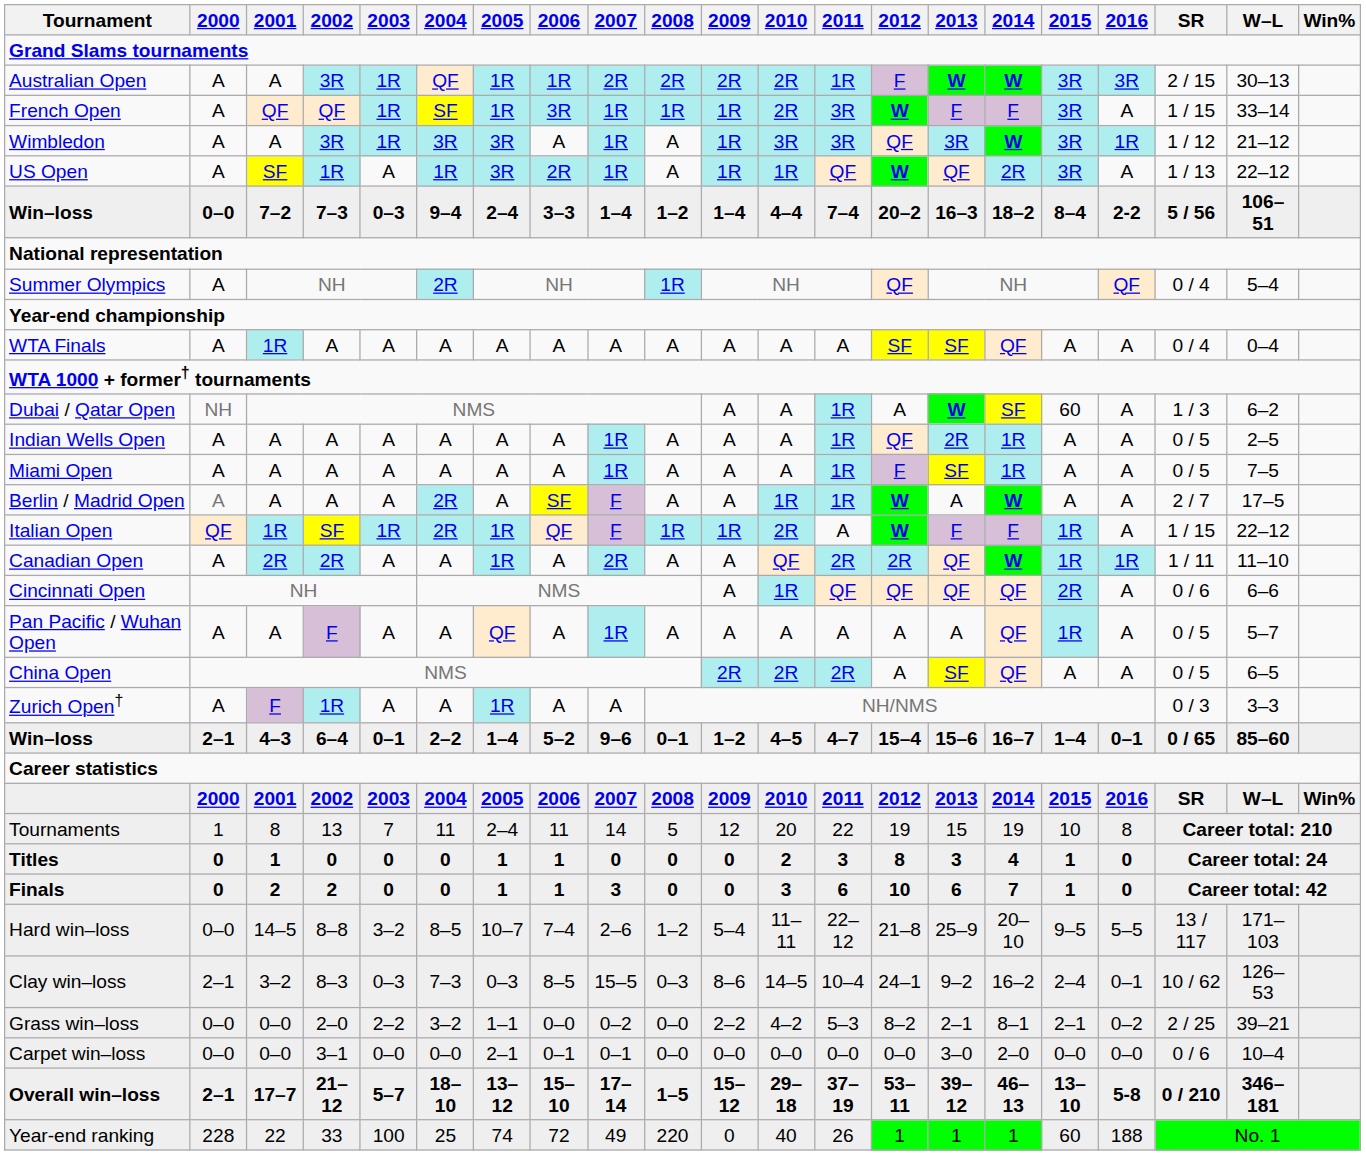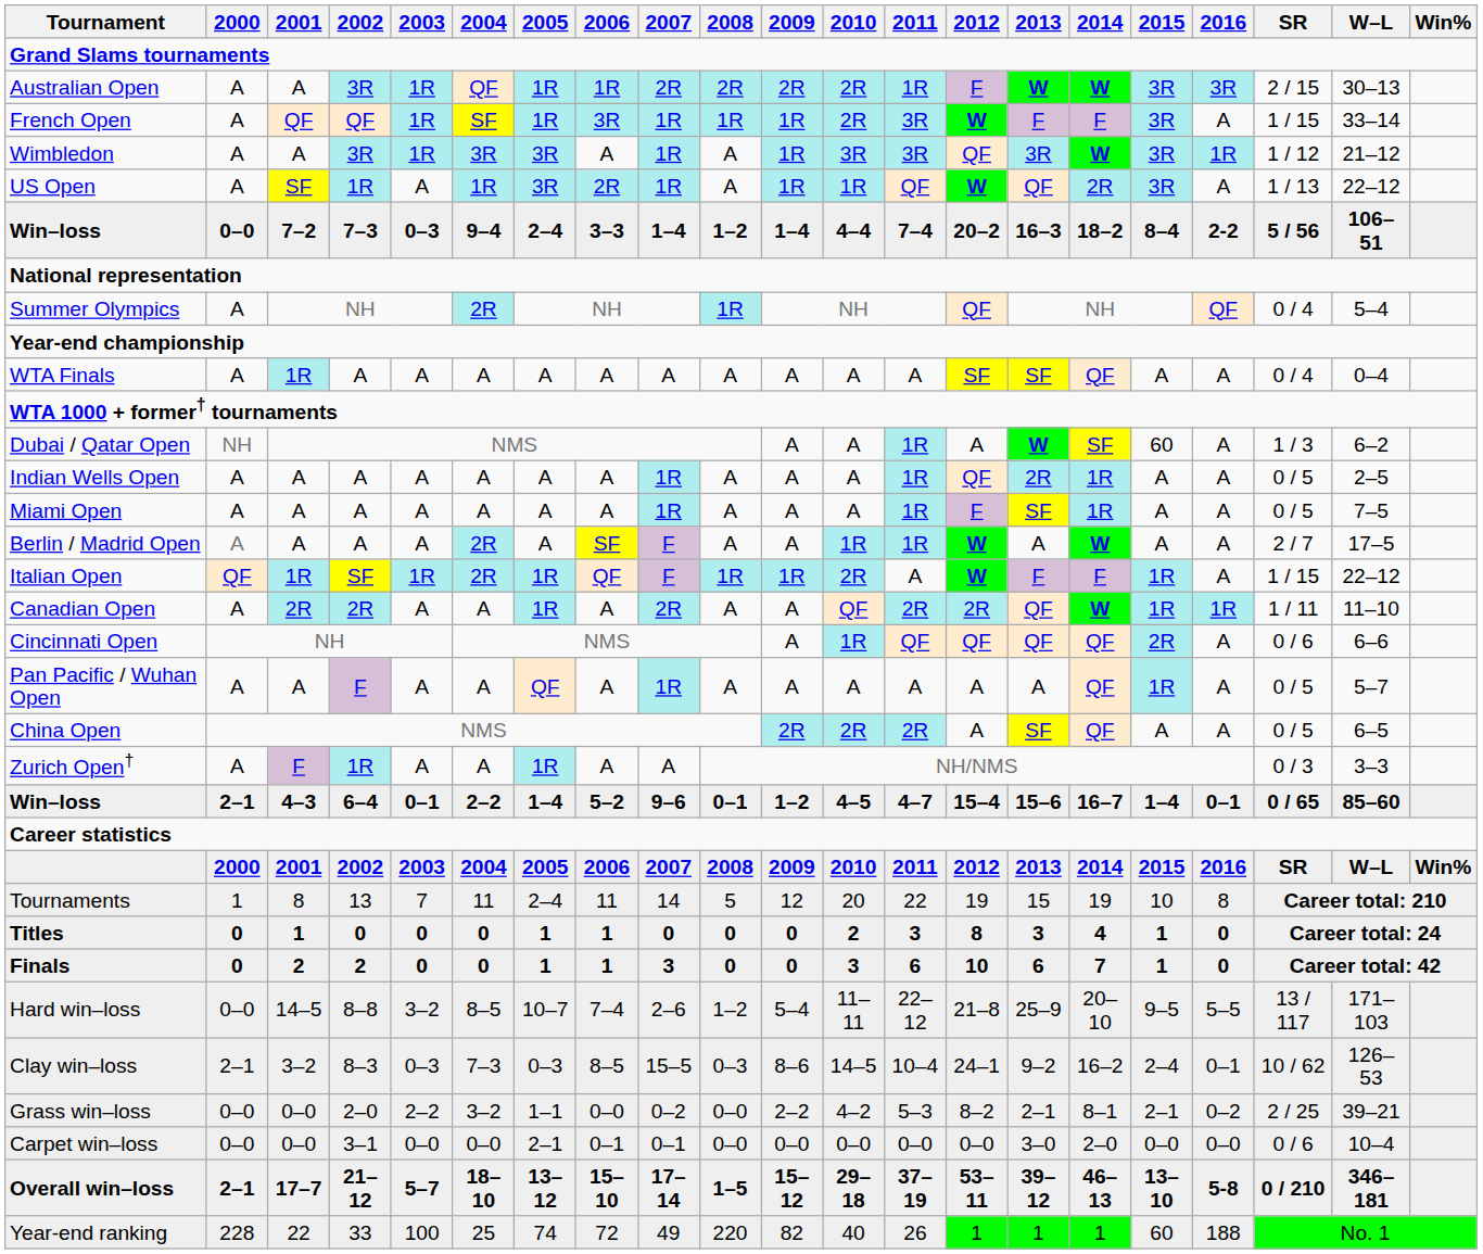 <table class="wikitable nowrap" style=text-align:center;font-size:95%>
 <tr>
 <th width=140>Tournament</th>
 <th width=38><a href='#'>2000</a></th>
 <th width=38><a href='#'>2001</a></th>
 <th width=38><a href='#'>2002</a></th>
 <th width=38><a href='#'>2003</a></th>
 <th width=38><a href='#'>2004</a></th>
 <th width=38><a href='#'>2005</a></th>
 <th width=38><a href='#'>2006</a></th>
 <th width=38><a href='#'>2007</a></th>
 <th width=38><a href='#'>2008</a></th>
 <th width=38><a href='#'>2009</a></th>
 <th width=38><a href='#'>2010</a></th>
 <th width=38><a href='#'>2011</a></th>
 <th width=38><a href='#'>2012</a></th>
 <th width=38><a href='#'>2013</a></th>
 <th width=38><a href='#'>2014</a></th>
 <th width=38><a href='#'>2015</a></th>
 <th width=38><a href='#'>2016</a></th>
 <th width="50">SR</th>
 <th width=50>W–L</th>
 <th>Win%</th>
 </tr>
 <tr>
 <td colspan="21" style="text-align:left;"><strong><a href='#'>Grand Slams tournaments</a></strong></td>
 </tr>
 <tr>
 <td align=left><a href='#'>Australian Open</a></td>
 <td>A</td>
 <td>A</td>
 <td bgcolor=afeeee><a href='#'>3R</a></td>
 <td bgcolor=afeeee><a href='#'>1R</a></td>
 <td bgcolor=ffebcd><a href='#'>QF</a></td>
 <td bgcolor=afeeee><a href='#'>1R</a></td>
 <td bgcolor=afeeee><a href='#'>1R</a></td>
 <td bgcolor=afeeee><a href='#'>2R</a></td>
 <td bgcolor=afeeee><a href='#'>2R</a></td>
 <td bgcolor=afeeee><a href='#'>2R</a></td>
 <td bgcolor=afeeee><a href='#'>2R</a></td>
 <td bgcolor=afeeee><a href='#'>1R</a></td>
 <td bgcolor=thistle><a href='#'>F</a></td>
 <td bgcolor=lime><strong><a href='#'>W</a></strong></td>
 <td bgcolor=lime><strong><a href='#'>W</a></strong></td>
 <td bgcolor=afeeee><a href='#'>3R</a></td>
 <td bgcolor=afeeee><a href='#'>3R</a></td>
 <td>2 / 15</td>
 <td>30–13</td>
 <td></td>
 </tr>
 <tr>
 <td align=left><a href='#'>French Open</a></td>
 <td>A</td>
 <td bgcolor=ffebcd><a href='#'>QF</a></td>
 <td bgcolor=ffebcd><a href='#'>QF</a></td>
 <td bgcolor=afeeee><a href='#'>1R</a></td>
 <td bgcolor=yellow><a href='#'>SF</a></td>
 <td bgcolor=afeeee><a href='#'>1R</a></td>
 <td bgcolor=afeeee><a href='#'>3R</a></td>
 <td bgcolor=afeeee><a href='#'>1R</a></td>
 <td bgcolor=afeeee><a href='#'>1R</a></td>
 <td bgcolor=afeeee><a href='#'>1R</a></td>
 <td bgcolor=afeeee><a href='#'>2R</a></td>
 <td bgcolor=afeeee><a href='#'>3R</a></td>
 <td bgcolor=lime><strong><a href='#'>W</a></strong></td>
 <td bgcolor=thistle><a href='#'>F</a></td>
 <td bgcolor=thistle><a href='#'>F</a></td>
 <td bgcolor=afeeee><a href='#'>3R</a></td>
 <td>A</td>
 <td>1 / 15</td>
 <td>33–14</td>
 <td></td>
 </tr>
 <tr>
 <td align=left><a href='#'>Wimbledon</a></td>
 <td>A</td>
 <td>A</td>
 <td bgcolor=afeeee><a href='#'>3R</a></td>
 <td bgcolor=afeeee><a href='#'>1R</a></td>
 <td bgcolor=afeeee><a href='#'>3R</a></td>
 <td bgcolor=afeeee><a href='#'>3R</a></td>
 <td>A</td>
 <td bgcolor=afeeee><a href='#'>1R</a></td>
 <td>A</td>
 <td bgcolor=afeeee><a href='#'>1R</a></td>
 <td bgcolor=afeeee><a href='#'>3R</a></td>
 <td bgcolor=afeeee><a href='#'>3R</a></td>
 <td bgcolor=ffebcd><a href='#'>QF</a></td>
 <td bgcolor=afeeee><a href='#'>3R</a></td>
 <td bgcolor=lime><strong><a href='#'>W</a></strong></td>
 <td bgcolor=afeeee><a href='#'>3R</a></td>
 <td bgcolor=afeeee><a href='#'>1R</a></td>
 <td>1 / 12</td>
 <td>21–12</td>
 <td></td>
 </tr>
 <tr>
 <td align=left><a href='#'>US Open</a></td>
 <td>A</td>
 <td bgcolor=yellow><a href='#'>SF</a></td>
 <td bgcolor=afeeee><a href='#'>1R</a></td>
 <td>A</td>
 <td bgcolor=afeeee><a href='#'>1R</a></td>
 <td bgcolor=afeeee><a href='#'>3R</a></td>
 <td bgcolor=afeeee><a href='#'>2R</a></td>
 <td bgcolor=afeeee><a href='#'>1R</a></td>
 <td>A</td>
 <td bgcolor=afeeee><a href='#'>1R</a></td>
 <td bgcolor=afeeee><a href='#'>1R</a></td>
 <td bgcolor=ffebcd><a href='#'>QF</a></td>
 <td bgcolor=lime><strong><a href='#'>W</a></strong></td>
 <td bgcolor=ffebcd><a href='#'>QF</a></td>
 <td bgcolor=afeeee><a href='#'>2R</a></td>
 <td bgcolor=afeeee><a href='#'>3R</a></td>
 <td>A</td>
 <td>1 / 13</td>
 <td>22–12</td>
 <td></td>
 </tr>
 <tr style=background:#efefef;font-weight:bold>
 <td style="text-align:left;">Win–loss</td>
 <td>0–0</td>
 <td>7–2</td>
 <td>7–3</td>
 <td>0–3</td>
 <td>9–4</td>
 <td>2–4</td>
 <td>3–3</td>
 <td>1–4</td>
 <td>1–2</td>
 <td>1–4</td>
 <td>4–4</td>
 <td>7–4</td>
 <td>20–2</td>
 <td>16–3</td>
 <td>18–2</td>
 <td>8–4</td>
 <td>2-2</td>
 <td>5 / 56</td>
 <td>106–51</td>
 <td></td>
 </tr>
 <tr>
 <td colspan="21" align="left"><strong>National representation</strong></td>
 </tr>
 <tr>
 <td align=left><a href='#'>Summer Olympics</a></td>
 <td>A</td>
 <td colspan=3 style=color:#767676>NH</td>
 <td bgcolor=afeeee><a href='#'>2R</a></td>
 <td colspan=3 style=color:#767676>NH</td>
 <td bgcolor=afeeee><a href='#'>1R</a></td>
 <td colspan=3 style=color:#767676>NH</td>
 <td bgcolor=ffebcd><a href='#'>QF</a></td>
 <td colspan=3 style=color:#767676>NH</td>
 <td bgcolor=ffebcd><a href='#'>QF</a></td>
 <td>0 / 4</td>
 <td>5–4</td>
 <td></td>
 </tr>
 <tr>
 <td colspan="21" align="left"><strong>Year-end championship</strong></td>
 </tr>
 <tr>
 <td align=left><a href='#'>WTA Finals</a></td>
 <td>A</td>
 <td bgcolor=afeeee><a href='#'>1R</a></td>
 <td>A</td>
 <td>A</td>
 <td>A</td>
 <td>A</td>
 <td>A</td>
 <td>A</td>
 <td>A</td>
 <td>A</td>
 <td>A</td>
 <td>A</td>
 <td bgcolor=yellow><a href='#'>SF</a></td>
 <td bgcolor=yellow><a href='#'>SF</a></td>
 <td bgcolor=ffebcd><a href='#'>QF</a></td>
 <td>A</td>
 <td>A</td>
 <td>0 / 4</td>
 <td>0–4</td>
 <td></td>
 </tr>
 <tr>
 <td colspan="21" align="left"><strong><a href='#'>WTA 1000</a> + former<sup>†</sup> tournaments</strong></td>
 </tr>
 <tr>
 <td align="left"><a href='#'>Dubai</a> / <a href='#'>Qatar Open</a></td>
 <td style="color:#767676">NH</td>
 <td colspan="8" style="color:#767676">NMS</td>
 <td>A</td>
 <td>A</td>
 <td bgcolor="afeeee"><a href='#'>1R</a></td>
 <td>A</td>
 <td bgcolor=lime><strong><a href='#'>W</a></strong></td>
 <td bgcolor=yellow><a href='#'>SF</a></td>
 <td>60</td>
 <td>A</td>
 <td>1 / 3</td>
 <td>6–2</td>
 <td></td>
 </tr>
 <tr>
 <td align="left"><a href='#'>Indian Wells Open</a></td>
 <td>A</td>
 <td>A</td>
 <td>A</td>
 <td>A</td>
 <td>A</td>
 <td>A</td>
 <td>A</td>
 <td bgcolor="afeeee"><a href='#'>1R</a></td>
 <td>A</td>
 <td>A</td>
 <td>A</td>
 <td bgcolor="afeeee"><a href='#'>1R</a></td>
 <td bgcolor="ffebcd"><a href='#'>QF</a></td>
 <td bgcolor="afeeee"><a href='#'>2R</a></td>
 <td bgcolor="afeeee"><a href='#'>1R</a></td>
 <td>A</td>
 <td>A</td>
 <td>0 / 5</td>
 <td>2–5</td>
 <td></td>
 </tr>
 <tr>
 <td align="left"><a href='#'>Miami Open</a></td>
 <td>A</td>
 <td>A</td>
 <td>A</td>
 <td>A</td>
 <td>A</td>
 <td>A</td>
 <td>A</td>
 <td bgcolor="afeeee"><a href='#'>1R</a></td>
 <td>A</td>
 <td>A</td>
 <td>A</td>
 <td bgcolor="afeeee"><a href='#'>1R</a></td>
 <td bgcolor="thistle"><a href='#'>F</a></td>
 <td bgcolor="yellow"><a href='#'>SF</a></td>
 <td bgcolor="afeeee"><a href='#'>1R</a></td>
 <td>A</td>
 <td>A</td>
 <td>0 / 5</td>
 <td>7–5</td>
 <td></td>
 </tr>
 <tr>
 <td align="left"><a href='#'>Berlin</a> / <a href='#'>Madrid Open</a></td>
 <td style="color:#767676">A</td>
 <td>A</td>
 <td>A</td>
 <td>A</td>
 <td bgcolor="afeeee"><a href='#'>2R</a></td>
 <td>A</td>
 <td bgcolor="yellow"><a href='#'>SF</a></td>
 <td bgcolor="thistle"><a href='#'>F</a></td>
 <td>A</td>
 <td>A</td>
 <td bgcolor="afeeee"><a href='#'>1R</a></td>
 <td bgcolor="afeeee"><a href='#'>1R</a></td>
 <td bgcolor="lime"><strong><a href='#'>W</a></strong></td>
 <td>A</td>
 <td bgcolor="lime"><strong><a href='#'>W</a></strong></td>
 <td>A</td>
 <td>A</td>
 <td>2 / 7</td>
 <td>17–5</td>
 <td></td>
 </tr>
 <tr>
 <td align="left"><a href='#'>Italian Open</a></td>
 <td bgcolor="ffebcd"><a href='#'>QF</a></td>
 <td bgcolor="afeeee"><a href='#'>1R</a></td>
 <td bgcolor="yellow"><a href='#'>SF</a></td>
 <td bgcolor="afeeee"><a href='#'>1R</a></td>
 <td bgcolor="afeeee"><a href='#'>2R</a></td>
 <td bgcolor="afeeee"><a href='#'>1R</a></td>
 <td bgcolor="ffebcd"><a href='#'>QF</a></td>
 <td bgcolor="thistle"><a href='#'>F</a></td>
 <td bgcolor="afeeee"><a href='#'>1R</a></td>
 <td bgcolor="afeeee"><a href='#'>1R</a></td>
 <td bgcolor="afeeee"><a href='#'>2R</a></td>
 <td>A</td>
 <td bgcolor="lime"><strong><a href='#'>W</a></strong></td>
 <td bgcolor="thistle"><a href='#'>F</a></td>
 <td bgcolor="thistle"><a href='#'>F</a></td>
 <td bgcolor="afeeee"><a href='#'>1R</a></td>
 <td>A</td>
 <td>1 / 15</td>
 <td>22–12</td>
 <td></td>
 </tr>
 <tr>
 <td align="left"><a href='#'>Canadian Open</a></td>
 <td>A</td>
 <td bgcolor="afeeee"><a href='#'>2R</a></td>
 <td bgcolor="afeeee"><a href='#'>2R</a></td>
 <td>A</td>
 <td>A</td>
 <td bgcolor="afeeee"><a href='#'>1R</a></td>
 <td>A</td>
 <td bgcolor="afeeee"><a href='#'>2R</a></td>
 <td>A</td>
 <td>A</td>
 <td bgcolor="ffebcd"><a href='#'>QF</a></td>
 <td bgcolor="afeeee"><a href='#'>2R</a></td>
 <td bgcolor="afeeee"><a href='#'>2R</a></td>
 <td bgcolor="ffebcd"><a href='#'>QF</a></td>
 <td bgcolor="lime"><strong><a href='#'>W</a></strong></td>
 <td bgcolor="afeeee"><a href='#'>1R</a></td>
 <td bgcolor="afeeee"><a href='#'>1R</a></td>
 <td>1 / 11</td>
 <td>11–10</td>
 <td></td>
 </tr>
 <tr>
 <td align="left"><a href='#'>Cincinnati Open</a></td>
 <td colspan="4" style="color:#767676">NH</td>
 <td colspan="5" style="color:#767676">NMS</td>
 <td>A</td>
 <td bgcolor="afeeee"><a href='#'>1R</a></td>
 <td bgcolor="ffebcd"><a href='#'>QF</a></td>
 <td bgcolor="ffebcd"><a href='#'>QF</a></td>
 <td bgcolor="ffebcd"><a href='#'>QF</a></td>
 <td bgcolor="ffebcd"><a href='#'>QF</a></td>
 <td bgcolor="afeeee"><a href='#'>2R</a></td>
 <td>A</td>
 <td>0 / 6</td>
 <td>6–6</td>
 <td></td>
 </tr>
 <tr>
 <td align="left"><a href='#'>Pan Pacific</a> / <a href='#'>Wuhan Open</a></td>
 <td>A</td>
 <td>A</td>
 <td bgcolor="thistle"><a href='#'>F</a></td>
 <td>A</td>
 <td>A</td>
 <td bgcolor="ffebcd"><a href='#'>QF</a></td>
 <td>A</td>
 <td bgcolor="afeeee"><a href='#'>1R</a></td>
 <td>A</td>
 <td>A</td>
 <td>A</td>
 <td>A</td>
 <td>A</td>
 <td>A</td>
 <td bgcolor="ffebcd"><a href='#'>QF</a></td>
 <td bgcolor="afeeee"><a href='#'>1R</a></td>
 <td>A</td>
 <td>0 / 5</td>
 <td>5–7</td>
 <td></td>
 </tr>
 <tr>
 <td align="left"><a href='#'>China Open</a></td>
 <td colspan="9" style="color:#767676">NMS</td>
 <td bgcolor="afeeee"><a href='#'>2R</a></td>
 <td bgcolor="afeeee"><a href='#'>2R</a></td>
 <td bgcolor="afeeee"><a href='#'>2R</a></td>
 <td>A</td>
 <td bgcolor="yellow"><a href='#'>SF</a></td>
 <td bgcolor="ffebcd"><a href='#'>QF</a></td>
 <td>A</td>
 <td>A</td>
 <td>0 / 5</td>
 <td>6–5</td>
 <td></td>
 </tr>
 <tr>
 <td align=left><a href='#'>Zurich Open</a><sup>†</sup></td>
 <td>A</td>
 <td bgcolor=thistle><a href='#'>F</a></td>
 <td bgcolor=afeeee><a href='#'>1R</a></td>
 <td>A</td>
 <td>A</td>
 <td bgcolor=afeeee><a href='#'>1R</a></td>
 <td>A</td>
 <td>A</td>
 <td colspan="9" style=color:#767676>NH/NMS</td>
 <td>0 / 3</td>
 <td>3–3</td>
 <td></td>
 </tr>
 <tr style=background:#efefef;font-weight:bold>
 <td align=left>Win–loss</td>
 <td>2–1</td>
 <td>4–3</td>
 <td>6–4</td>
 <td>0–1</td>
 <td>2–2</td>
 <td>1–4</td>
 <td>5–2</td>
 <td>9–6</td>
 <td>0–1</td>
 <td>1–2</td>
 <td>4–5</td>
 <td>4–7</td>
 <td>15–4</td>
 <td>15–6</td>
 <td>16–7</td>
 <td>1–4</td>
 <td>0–1</td>
 <td>0 / 65</td>
 <td>85–60</td>
 <td></td>
 </tr>
 <tr>
 <td colspan="21" align="left"><strong>Career statistics</strong></td>
 </tr>
 <tr style="background:#efefef;font-weight:bold">
 <td></td>
 <td><a href='#'>2000</a></td>
 <td><a href='#'>2001</a></td>
 <td><a href='#'>2002</a></td>
 <td><a href='#'>2003</a></td>
 <td><a href='#'>2004</a></td>
 <td><a href='#'>2005</a></td>
 <td><a href='#'>2006</a></td>
 <td><a href='#'>2007</a></td>
 <td><a href='#'>2008</a></td>
 <td><a href='#'>2009</a></td>
 <td><a href='#'>2010</a></td>
 <td><a href='#'>2011</a></td>
 <td><a href='#'>2012</a></td>
 <td><a href='#'>2013</a></td>
 <td><a href='#'>2014</a></td>
 <td><a href='#'>2015</a></td>
 <td><a href='#'>2016</a></td>
 <td>SR</td>
 <td>W–L</td>
 <td>Win%</td>
 </tr>
 <tr bgcolor="efefef">
 <td style="text-align:left">Tournaments</td>
 <td>1</td>
 <td>8</td>
 <td>13</td>
 <td>7</td>
 <td>11</td>
 <td>2–4</td>
 <td>11</td>
 <td>14</td>
 <td>5</td>
 <td>12</td>
 <td>20</td>
 <td>22</td>
 <td>19</td>
 <td>15</td>
 <td>19</td>
 <td>10</td>
 <td>8</td>
 <td colspan="3"><strong>Career total: 210</strong></td>
 </tr>
 <tr style="background:#efefef;font-weight:bold">
 <td style="text-align:left"><strong>Titles</strong></td>
 <td>0</td>
 <td>1</td>
 <td>0</td>
 <td>0</td>
 <td>0</td>
 <td>1</td>
 <td>1</td>
 <td>0</td>
 <td>0</td>
 <td>0</td>
 <td>2</td>
 <td>3</td>
 <td>8</td>
 <td>3</td>
 <td>4</td>
 <td>1</td>
 <td>0</td>
 <td colspan="3">Career total: 24</td>
 </tr>
 <tr style="background:#efefef;font-weight:bold">
 <td style="text-align:left">Finals</td>
 <td>0</td>
 <td>2</td>
 <td>2</td>
 <td>0</td>
 <td>0</td>
 <td>1</td>
 <td>1</td>
 <td>3</td>
 <td>0</td>
 <td>0</td>
 <td>3</td>
 <td>6</td>
 <td>10</td>
 <td>6</td>
 <td>7</td>
 <td>1</td>
 <td>0</td>
 <td colspan="3">Career total: 42</td>
 </tr>
 <tr bgcolor=efefef>
 <td style="text-align:left">Hard win–loss</td>
 <td>0–0</td>
 <td>14–5</td>
 <td>8–8</td>
 <td>3–2</td>
 <td>8–5</td>
 <td>10–7</td>
 <td>7–4</td>
 <td>2–6</td>
 <td>1–2</td>
 <td>5–4</td>
 <td>11–11</td>
 <td>22–12</td>
 <td>21–8</td>
 <td>25–9</td>
 <td>20–10</td>
 <td>9–5</td>
 <td>5–5</td>
 <td>13 / 117</td>
 <td>171–103</td>
 <td></td>
 </tr>
 <tr bgcolor=efefef>
 <td style="text-align:left">Clay win–loss</td>
 <td>2–1</td>
 <td>3–2</td>
 <td>8–3</td>
 <td>0–3</td>
 <td>7–3</td>
 <td>0–3</td>
 <td>8–5</td>
 <td>15–5</td>
 <td>0–3</td>
 <td>8–6</td>
 <td>14–5</td>
 <td>10–4</td>
 <td>24–1</td>
 <td>9–2</td>
 <td>16–2</td>
 <td>2–4</td>
 <td>0–1</td>
 <td>10 / 62</td>
 <td>126–53</td>
 <td></td>
 </tr>
 <tr bgcolor=efefef>
 <td style="text-align:left">Grass win–loss</td>
 <td>0–0</td>
 <td>0–0</td>
 <td>2–0</td>
 <td>2–2</td>
 <td>3–2</td>
 <td>1–1</td>
 <td>0–0</td>
 <td>0–2</td>
 <td>0–0</td>
 <td>2–2</td>
 <td>4–2</td>
 <td>5–3</td>
 <td>8–2</td>
 <td>2–1</td>
 <td>8–1</td>
 <td>2–1</td>
 <td>0–2</td>
 <td>2 / 25</td>
 <td>39–21</td>
 <td></td>
 </tr>
 <tr bgcolor=efefef>
 <td style="text-align:left">Carpet win–loss</td>
 <td>0–0</td>
 <td>0–0</td>
 <td>3–1</td>
 <td>0–0</td>
 <td>0–0</td>
 <td>2–1</td>
 <td>0–1</td>
 <td>0–1</td>
 <td>0–0</td>
 <td>0–0</td>
 <td>0–0</td>
 <td>0–0</td>
 <td>0–0</td>
 <td>3–0</td>
 <td>2–0</td>
 <td>0–0</td>
 <td>0–0</td>
 <td>0 / 6</td>
 <td>10–4</td>
 <td></td>
 </tr>
 <tr style="background:#efefef;font-weight:bold">
 <td style="text-align:left"><strong>Overall win–loss</strong></td>
 <td>2–1</td>
 <td>17–7</td>
 <td>21–12</td>
 <td>5–7</td>
 <td>18–10</td>
 <td>13–12</td>
 <td>15–10</td>
 <td>17–14</td>
 <td>1–5</td>
 <td>15–12</td>
 <td>29–18</td>
 <td>37–19</td>
 <td>53–11</td>
 <td>39–12</td>
 <td>46–13</td>
 <td>13–10</td>
 <td>5-8</td>
 <td>0 / 210</td>
 <td>346–181</td>
 <td></td>
 </tr>
 <tr bgcolor="efefef">
 <td align="left">Year-end ranking</td>
 <td>228</td>
 <td>22</td>
 <td>33</td>
 <td>100</td>
 <td>25</td>
 <td>74</td>
 <td>72</td>
 <td>49</td>
 <td>220</td>
-<td>0</td>
+<td>82</td>
 <td>40</td>
 <td>26</td>
 <td bgcolor="lime">1</td>
 <td bgcolor="lime">1</td>
 <td bgcolor="lime">1</td>
 <td>60</td>
 <td>188</td>
 <td colspan="3" bgcolor="lime">No. 1</td>
 </tr>
 </table>
